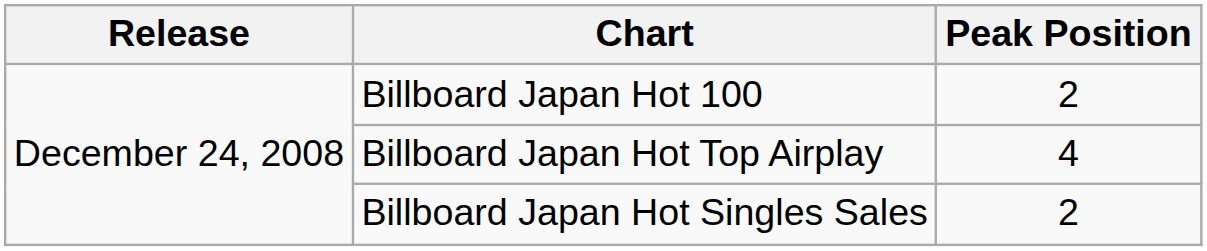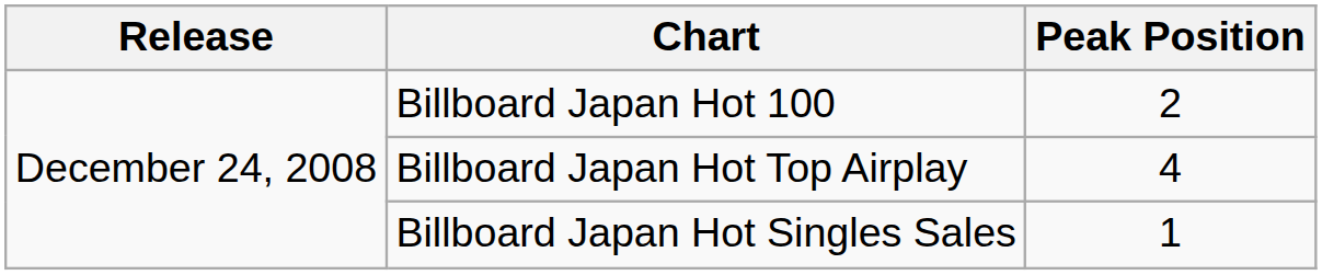 <table class="wikitable">
 <tr>
 <th>Release</th>
 <th>Chart</th>
 <th>Peak Position</th>
 </tr>
 <tr>
 <td rowspan="3">December 24, 2008</td>
 <td>Billboard Japan Hot 100</td>
 <td align="center">2</td>
 </tr>
 <tr>
 <td>Billboard Japan Hot Top Airplay</td>
 <td align="center">4</td>
 </tr>
 <tr>
 <td>Billboard Japan Hot Singles Sales</td>
-<td align="center">2</td>
+<td align="center">1</td>
 </tr>
 </table>
